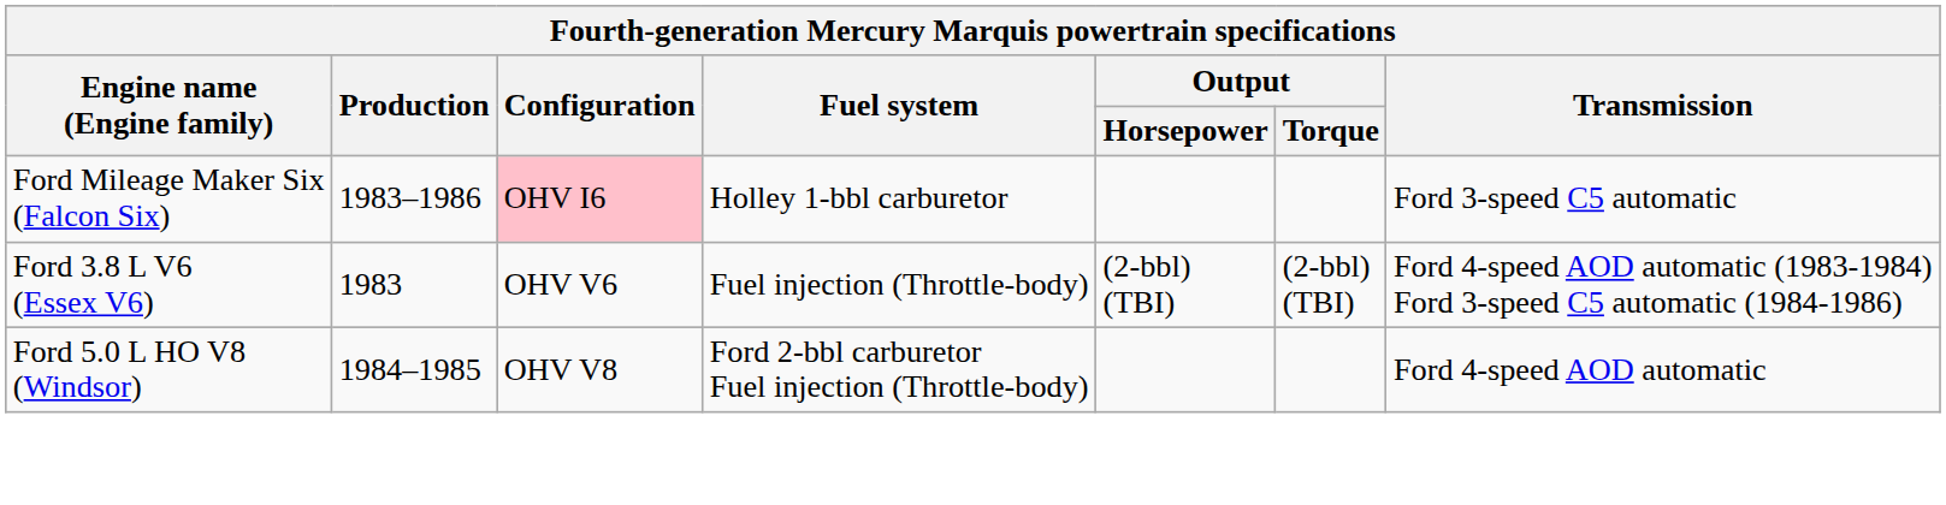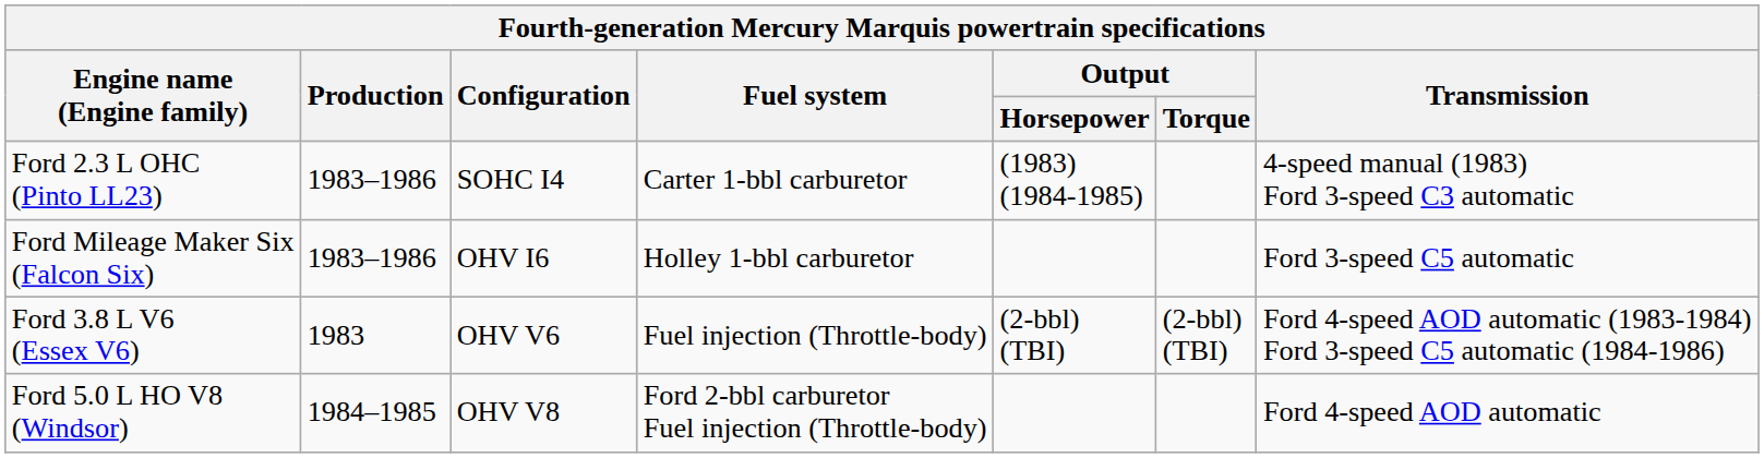 <table class="wikitable">
 <tr>
 <th colspan="7">Fourth-generation Mercury Marquis powertrain specifications</th>
 </tr>
 <tr>
 <th rowspan="2">Engine name<br>(Engine family)</th>
 <th rowspan="2">Production</th>
 <th rowspan="2">Configuration</th>
 <th rowspan="2">Fuel system</th>
 <th colspan="2">Output</th>
 <th rowspan="2">Transmission</th>
 </tr>
 <tr>
 <th>Horsepower</th>
 <th>Torque</th>
 </tr>
 <tr>
+<td>Ford 2.3 L OHC<br>(<a href='#'>Pinto LL23</a>)</td>
+<td>1983–1986</td>
+<td> SOHC I4</td>
+<td>Carter 1-bbl carburetor</td>
+<td> (1983)<br> (1984-1985)</td>
+<td></td>
+<td>4-speed manual (1983)<br>Ford 3-speed <a href='#'>C3</a> automatic</td>
+</tr>
+<tr>
 <td>Ford Mileage Maker Six<br>(<a href='#'>Falcon Six</a>)</td>
 <td>1983–1986</td>
-<td style="background: pink;"> OHV I6</td>
+<td> OHV I6</td>
 <td>Holley 1-bbl carburetor</td>
 <td></td>
 <td></td>
 <td>Ford 3-speed <a href='#'>C5</a> automatic</td>
 </tr>
 <tr>
 <td>Ford 3.8 L V6<br>(<a href='#'>Essex V6</a>)</td>
 <td>1983</td>
 <td> OHV V6</td>
 <td>Fuel injection (Throttle-body)</td>
 <td> (2-bbl)<br> (TBI)</td>
 <td> (2-bbl)<br> (TBI)</td>
 <td>Ford 4-speed <a href='#'>AOD</a> automatic (1983-1984)<br>Ford 3-speed <a href='#'>C5</a> automatic (1984-1986)</td>
 </tr>
 <tr>
 <td>Ford 5.0 L HO V8<br>(<a href='#'>Windsor</a>)</td>
 <td>1984–1985</td>
 <td> OHV V8</td>
 <td>Ford 2-bbl carburetor<br>Fuel injection (Throttle-body)</td>
 <td></td>
 <td></td>
 <td>Ford 4-speed <a href='#'>AOD</a> automatic</td>
 </tr>
 </table>
